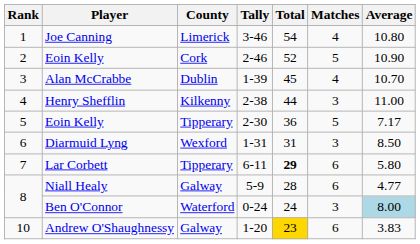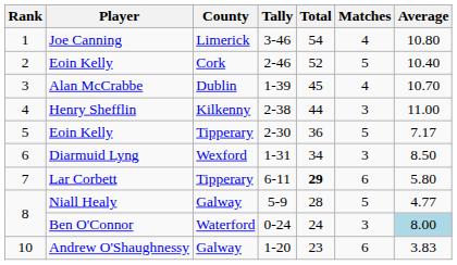 <table class="wikitable">
 <tr>
 <th>Rank</th>
 <th>Player</th>
 <th>County</th>
 <th>Tally</th>
 <th>Total</th>
 <th>Matches</th>
 <th>Average</th>
 </tr>
 <tr>
 <td rowspan=1 align=center>1</td>
 <td><a href='#'>Joe Canning</a></td>
 <td><a href='#'>Limerick</a></td>
 <td align=center>3-46</td>
 <td align=center>54</td>
 <td align=center>4</td>
 <td align=center>10.80</td>
 </tr>
 <tr>
 <td rowspan=1 align=center>2</td>
 <td><a href='#'>Eoin Kelly</a></td>
 <td><a href='#'>Cork</a></td>
 <td align=center>2-46</td>
 <td align=center>52</td>
 <td align=center>5</td>
-<td align=center>10.90</td>
+<td align=center>10.40</td>
 </tr>
 <tr>
 <td rowspan=1 align=center>3</td>
 <td><a href='#'>Alan McCrabbe</a></td>
 <td><a href='#'>Dublin</a></td>
 <td align=center>1-39</td>
 <td align=center>45</td>
 <td align=center>4</td>
 <td align=center>10.70</td>
 </tr>
 <tr>
 <td rowspan=1 align=center>4</td>
 <td><a href='#'>Henry Shefflin</a></td>
 <td><a href='#'>Kilkenny</a></td>
 <td align=center>2-38</td>
 <td align=center>44</td>
 <td align=center>3</td>
 <td align=center>11.00</td>
 </tr>
 <tr>
 <td rowspan=1 align=center>5</td>
 <td><a href='#'>Eoin Kelly</a></td>
 <td><a href='#'>Tipperary</a></td>
 <td align=center>2-30</td>
 <td align=center>36</td>
 <td align=center>5</td>
 <td align=center>7.17</td>
 </tr>
 <tr>
 <td rowspan=1 align=center>6</td>
 <td><a href='#'>Diarmuid Lyng</a></td>
 <td><a href='#'>Wexford</a></td>
 <td align=center>1-31</td>
-<td align=center>31</td>
+<td align=center>34</td>
 <td align=center>3</td>
 <td align=center>8.50</td>
 </tr>
 <tr>
 <td rowspan=1 align=center>7</td>
 <td><a href='#'>Lar Corbett</a></td>
 <td><a href='#'>Tipperary</a></td>
 <td align=center>6-11</td>
 <td align=center><strong>29</strong></td>
 <td align=center>6</td>
 <td align=center>5.80</td>
 </tr>
 <tr>
 <td rowspan=2 align=center>8</td>
 <td><a href='#'>Niall Healy</a></td>
 <td><a href='#'>Galway</a></td>
 <td align=center>5-9</td>
 <td align=center>28</td>
-<td align=center>6</td>
+<td align=center>5</td>
 <td align=center>4.77</td>
 </tr>
 <tr>
 <td><a href='#'>Ben O'Connor</a></td>
 <td><a href='#'>Waterford</a></td>
 <td align=center>0-24</td>
 <td align=center>24</td>
 <td align=center>3</td>
 <td align=center style="background: lightblue;">8.00</td>
 </tr>
 <tr>
 <td rowspan=1 align=center>10</td>
 <td><a href='#'>Andrew O'Shaughnessy</a></td>
 <td><a href='#'>Galway</a></td>
 <td align=center>1-20</td>
-<td align=center style="background: gold;">23</td>
+<td align=center>23</td>
 <td align=center>6</td>
 <td align=center>3.83</td>
 </tr>
 </table>
